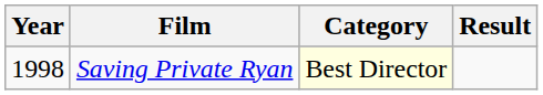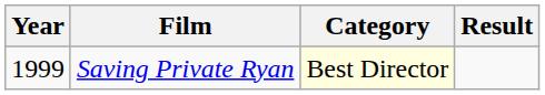 <table class="wikitable">
 <tr>
 <th>Year</th>
 <th>Film</th>
 <th>Category</th>
 <th>Result</th>
 </tr>
 <tr>
-<td style="text-align:center;">1998</td>
+<td style="text-align:center;">1999</td>
 <td style="text-align:center;"><em><a href='#'>Saving Private Ryan</a></em></td>
 <td style="background: lightyellow; text-align:center;">Best Director</td>
 <td></td>
 </tr>
 </table>
